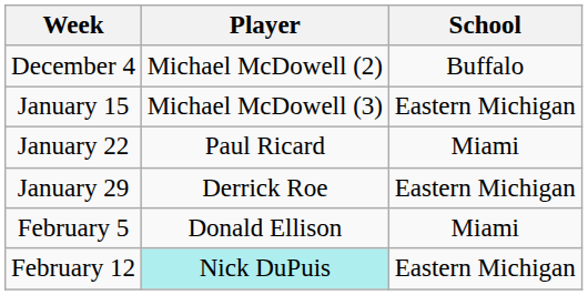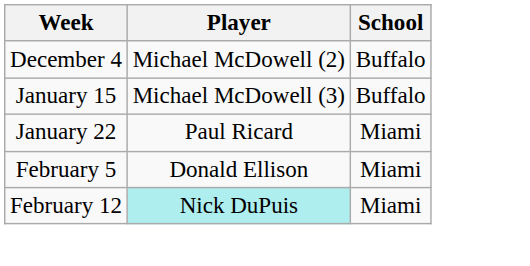 <table class="wikitable" style="text-align:center;">
 <tr>
 <th>Week</th>
 <th>Player</th>
 <th>School</th>
 </tr>
 <tr>
 <td>December 4</td>
 <td>Michael McDowell (2)</td>
 <td>Buffalo</td>
 </tr>
 <tr>
 <td>January 15</td>
 <td>Michael McDowell (3)</td>
-<td>Eastern Michigan</td>
+<td>Buffalo</td>
 </tr>
 <tr>
 <td>January 22</td>
 <td>Paul Ricard</td>
 <td>Miami</td>
-</tr>
-<tr>
-<td>January 29</td>
-<td>Derrick Roe</td>
-<td>Eastern Michigan</td>
 </tr>
 <tr>
 <td>February 5</td>
 <td>Donald Ellison</td>
 <td>Miami</td>
 </tr>
 <tr>
 <td>February 12</td>
 <td style="background: paleturquoise;">Nick DuPuis</td>
-<td>Eastern Michigan</td>
+<td>Miami</td>
 </tr>
 </table>
